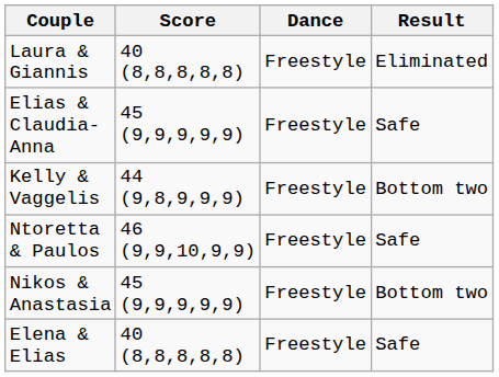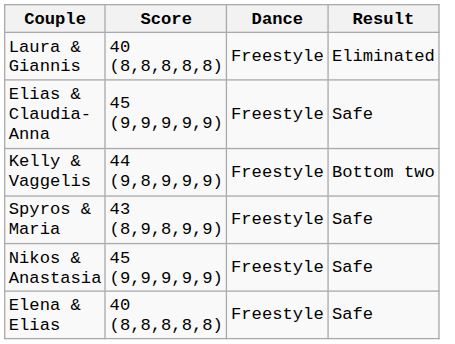 <table class="wikitable" style="width:40%;">
 <tr>
 <th>Couple</th>
 <th>Score</th>
 <th>Dance</th>
 <th>Result</th>
 </tr>
 <tr>
 <td>Laura & Giannis</td>
 <td>40 (8,8,8,8,8)</td>
 <td>Freestyle</td>
 <td>Eliminated</td>
 </tr>
 <tr>
 <td>Elias & Claudia-Anna</td>
 <td>45 (9,9,9,9,9)</td>
 <td>Freestyle</td>
 <td>Safe</td>
 </tr>
 <tr>
 <td>Kelly & Vaggelis</td>
 <td>44 (9,8,9,9,9)</td>
 <td>Freestyle</td>
 <td>Bottom two</td>
 </tr>
 <tr>
-<td>Ntoretta & Paulos</td>
-<td>46 (9,9,10,9,9)</td>
+<td>Spyros & Maria</td>
+<td>43 (8,9,8,9,9)</td>
 <td>Freestyle</td>
 <td>Safe</td>
 </tr>
 <tr>
 <td>Nikos & Anastasia</td>
 <td>45 (9,9,9,9,9)</td>
 <td>Freestyle</td>
-<td>Bottom two</td>
+<td>Safe</td>
 </tr>
 <tr>
 <td>Elena & Elias</td>
 <td>40 (8,8,8,8,8)</td>
 <td>Freestyle</td>
 <td>Safe</td>
 </tr>
 </table>
